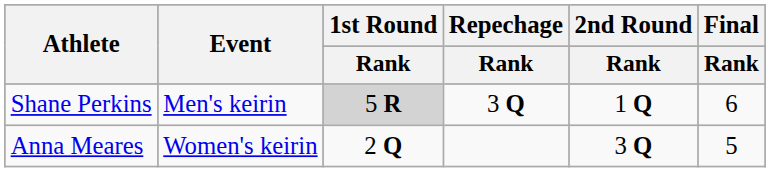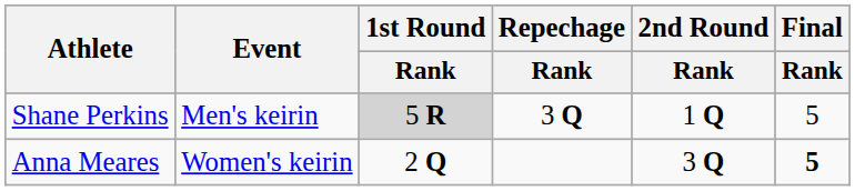 <table class="wikitable" style="font-size:90%">
 <tr>
 <th rowspan=2>Athlete</th>
 <th rowspan=2>Event</th>
 <th>1st Round</th>
 <th>Repechage</th>
 <th>2nd Round</th>
 <th>Final</th>
 </tr>
 <tr style="font-size:95%">
 <th>Rank</th>
 <th>Rank</th>
 <th>Rank</th>
 <th>Rank</th>
 </tr>
 <tr align=center>
 <td align=left><a href='#'>Shane Perkins</a></td>
 <td align=left><a href='#'>Men's keirin</a></td>
 <td style="background: lightgrey;">5 <strong>R</strong></td>
 <td>3 <strong>Q</strong></td>
 <td>1 <strong>Q</strong></td>
-<td>6</td>
+<td>5</td>
 </tr>
 <tr align=center>
 <td align=left><a href='#'>Anna Meares</a></td>
 <td align=left><a href='#'>Women's keirin</a></td>
 <td>2 <strong>Q</strong></td>
 <td></td>
 <td>3 <strong>Q</strong></td>
-<td>5</td>
+<td><strong>5</strong></td>
 </tr>
 </table>
